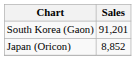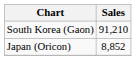 <table class="wikitable">
 <tr>
 <th>Chart</th>
 <th>Sales</th>
 </tr>
 <tr>
 <td>South Korea (Gaon)</td>
-<td align="center">91,201</td>
+<td align="center">91,210</td>
 </tr>
 <tr>
 <td>Japan (Oricon)</td>
 <td align="center">8,852</td>
 </tr>
 <tr>
 </tr>
 </table>
